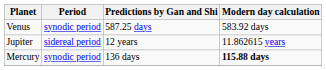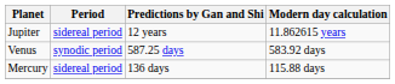 <table class="wikitable">
 <tr>
 <th>Planet</th>
 <th>Period</th>
 <th>Predictions by Gan and Shi</th>
 <th>Modern day calculation</th>
 </tr>
 <tr>
+<td>Jupiter</td>
+<td><a href='#'>sidereal period</a></td>
+<td>12 years</td>
+<td>11.862615 <a href='#'>years</a></td>
+</tr>
+<tr>
 <td>Venus</td>
 <td><a href='#'>synodic period</a></td>
 <td>587.25 <a href='#'>days</a></td>
 <td>583.92 days</td>
 </tr>
 <tr>
-<td>Jupiter</td>
+<td>Mercury</td>
 <td><a href='#'>sidereal period</a></td>
-<td>12 years</td>
-<td>11.862615 <a href='#'>years</a></td>
-</tr>
-<tr>
-<td>Mercury</td>
-<td><a href='#'>synodic period</a></td>
 <td>136 days</td>
-<td><strong>115.88 days</strong></td>
+<td>115.88 days</td>
 </tr>
 <tr>
 </tr>
 </table>
